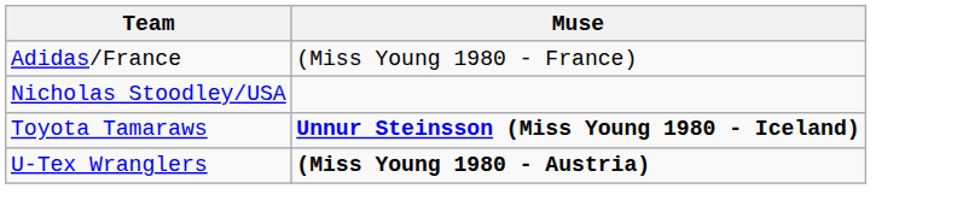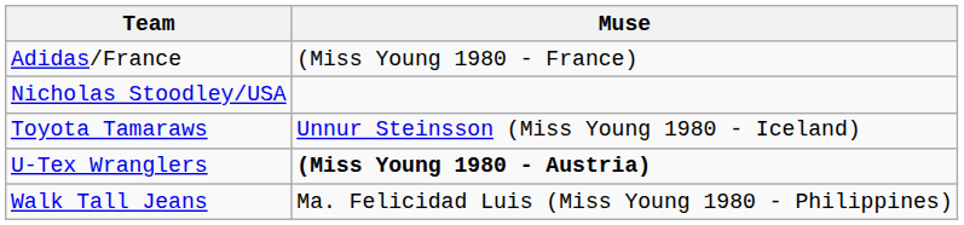 <table class="wikitable sortable sortable">
 <tr>
 <th style= width="45%">Team</th>
 <th style= width="55%">Muse</th>
 </tr>
 <tr>
 <td><a href='#'>Adidas</a>/France</td>
 <td>(Miss Young 1980 - France)</td>
 </tr>
 <tr>
 <td><a href='#'>Nicholas Stoodley/USA</a></td>
 <td></td>
 </tr>
 <tr>
 <td><a href='#'>Toyota Tamaraws</a></td>
-<td><strong><a href='#'>Unnur Steinsson</a> (Miss Young 1980 - Iceland)</strong></td>
+<td><a href='#'>Unnur Steinsson</a> (Miss Young 1980 - Iceland)</td>
 </tr>
 <tr>
 <td><a href='#'>U-Tex Wranglers</a></td>
 <td><strong>(Miss Young 1980 - Austria)</strong></td>
 </tr>
+<tr>
+<td><a href='#'>Walk Tall Jeans</a></td>
+<td>Ma. Felicidad Luis (Miss Young 1980 - Philippines)</td>
+</tr>
 </table>
